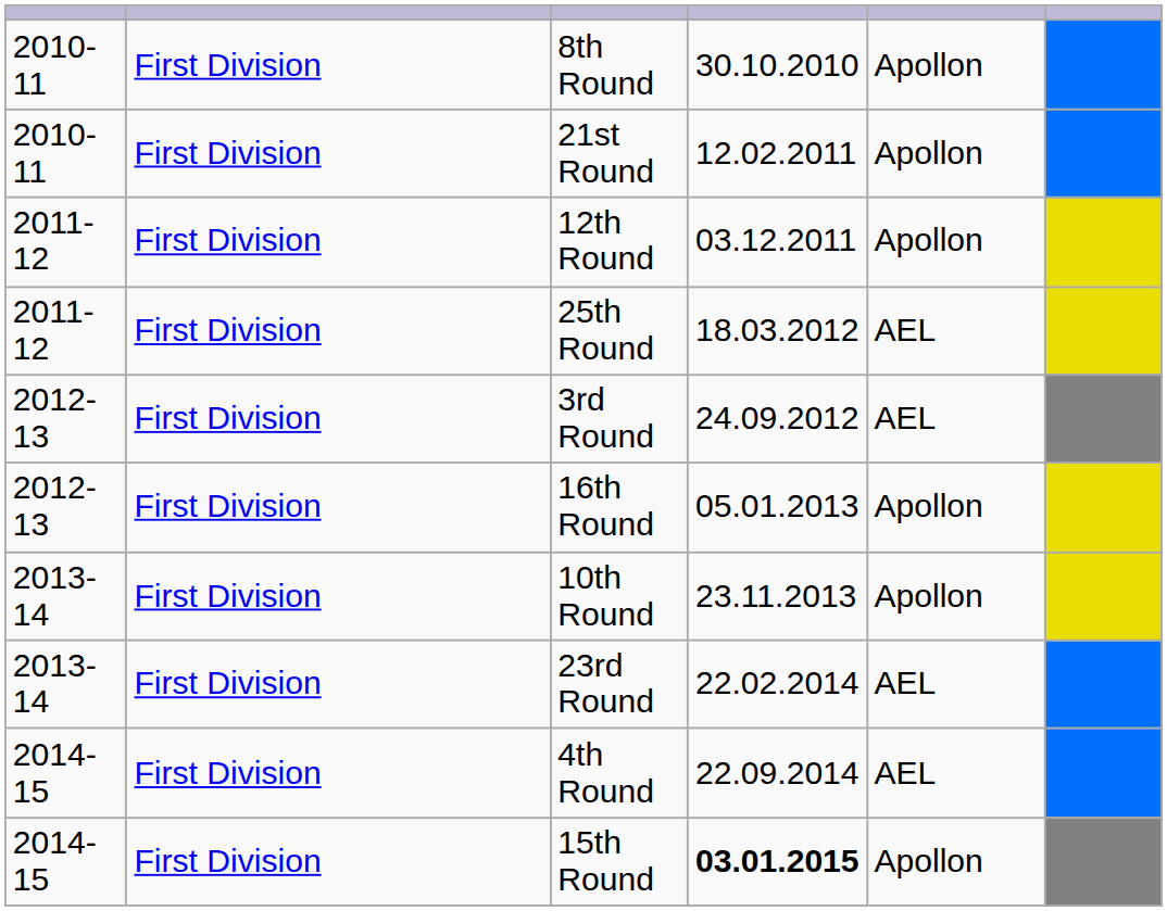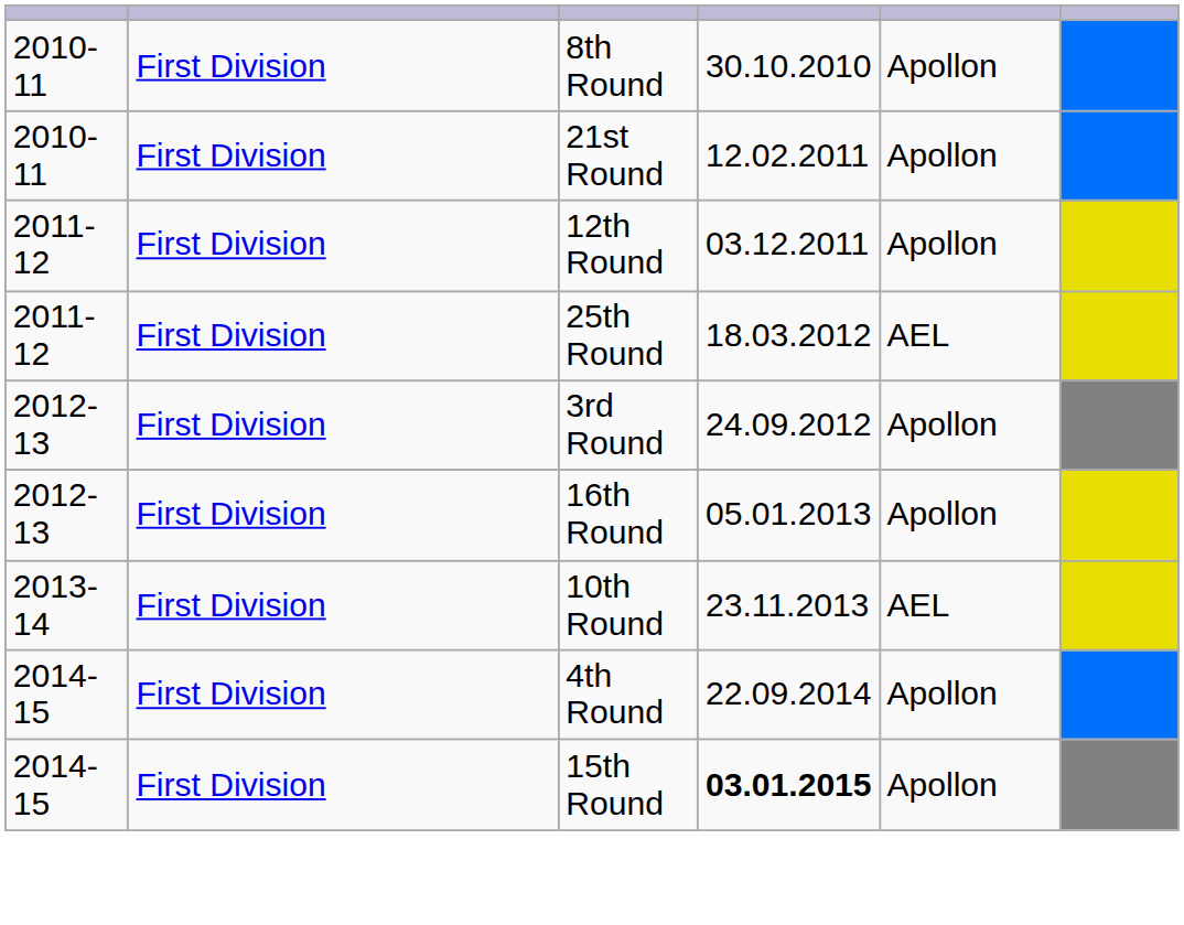 <table class="wikitable sortable style="text-align: center; font-size: 11px">
 <tr style="background:#bdbbd7;">
 <td width="52"></td>
 <td width="200"></td>
 <td width="60"></td>
 <td width="70"></td>
 <td width="80"></td>
 <td width="50"></td>
 </tr>
 <tr>
 <td rowspan="1">2010-11</td>
 <td rowspan="1"><a href='#'>First Division</a></td>
 <td>8th Round</td>
 <td>30.10.2010</td>
 <td>Apollon</td>
 <td bgcolor=0070FF></td>
 </tr>
 <tr>
 <td rowspan="1">2010-11</td>
 <td rowspan="1"><a href='#'>First Division</a></td>
 <td>21st Round</td>
 <td>12.02.2011</td>
 <td>Apollon</td>
 <td bgcolor=0070FF></td>
 </tr>
 <tr>
 <td rowspan="1">2011-12</td>
 <td rowspan="1"><a href='#'>First Division</a></td>
 <td>12th Round</td>
 <td>03.12.2011</td>
 <td>Apollon</td>
 <td bgcolor=E9DE01></td>
 </tr>
 <tr>
 <td rowspan="1">2011-12</td>
 <td rowspan="1"><a href='#'>First Division</a></td>
 <td>25th Round</td>
 <td>18.03.2012</td>
 <td>AEL</td>
 <td bgcolor=E9DE01></td>
 </tr>
 <tr>
 <td rowspan="1">2012-13</td>
 <td rowspan="1"><a href='#'>First Division</a></td>
 <td>3rd Round</td>
 <td>24.09.2012</td>
-<td>AEL</td>
+<td>Apollon</td>
 <td bgcolor=808080></td>
 </tr>
 <tr>
 <td rowspan="1">2012-13</td>
 <td rowspan="1"><a href='#'>First Division</a></td>
 <td>16th Round</td>
 <td>05.01.2013</td>
 <td>Apollon</td>
 <td bgcolor=E9DE01></td>
 </tr>
 <tr>
 <td rowspan="1">2013-14</td>
 <td rowspan="1"><a href='#'>First Division</a></td>
 <td>10th Round</td>
 <td>23.11.2013</td>
-<td>Apollon</td>
+<td>AEL</td>
 <td bgcolor=E9DE01></td>
-</tr>
-<tr>
-<td rowspan="1">2013-14</td>
-<td rowspan="1"><a href='#'>First Division</a></td>
-<td>23rd Round</td>
-<td>22.02.2014</td>
-<td>AEL</td>
-<td bgcolor=0070FF></td>
 </tr>
 <tr>
 <td rowspan="1">2014-15</td>
 <td rowspan="1"><a href='#'>First Division</a></td>
 <td>4th Round</td>
 <td>22.09.2014</td>
-<td>AEL</td>
+<td>Apollon</td>
 <td bgcolor=0070FF></td>
 </tr>
 <tr>
 <td rowspan="1">2014-15</td>
 <td rowspan="1"><a href='#'>First Division</a></td>
 <td>15th Round</td>
 <td><strong>03.01.2015</strong></td>
 <td>Apollon</td>
 <td bgcolor=808080></td>
 </tr>
 </table>
